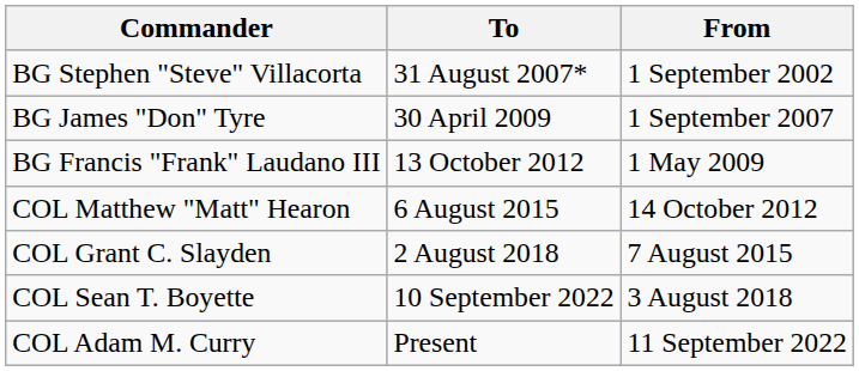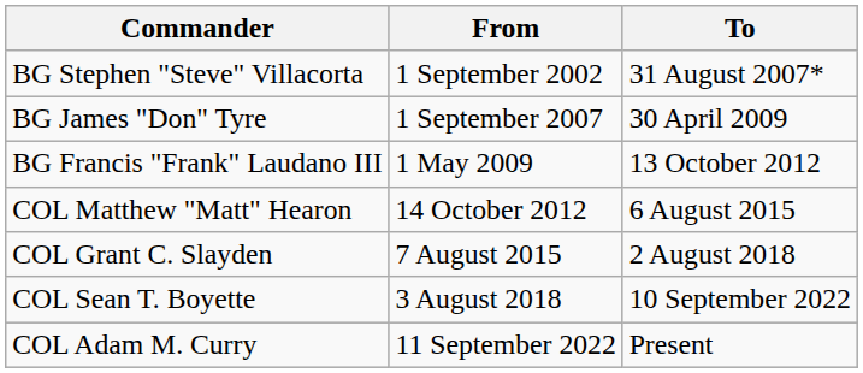 <table class="wikitable">
 <tr>
 <th>Commander</th>
+<th>From</th>
 <th>To</th>
-<th>From</th>
 </tr>
 <tr>
 <td>BG Stephen "Steve" Villacorta</td>
+<td>1 September 2002</td>
 <td>31 August 2007*</td>
-<td>1 September 2002</td>
 </tr>
 <tr>
 <td>BG James "Don" Tyre</td>
+<td>1 September 2007</td>
 <td>30 April 2009</td>
-<td>1 September 2007</td>
 </tr>
 <tr>
 <td>BG Francis "Frank" Laudano III</td>
+<td>1 May 2009</td>
 <td>13 October 2012</td>
-<td>1 May 2009</td>
 </tr>
 <tr>
 <td>COL Matthew "Matt" Hearon</td>
+<td>14 October 2012</td>
 <td>6 August 2015</td>
-<td>14 October 2012</td>
 </tr>
 <tr>
 <td>COL Grant C. Slayden</td>
+<td>7 August 2015</td>
 <td>2 August 2018</td>
-<td>7 August 2015</td>
 </tr>
 <tr>
 <td>COL Sean T. Boyette</td>
+<td>3 August 2018</td>
 <td>10 September 2022</td>
-<td>3 August 2018</td>
 </tr>
 <tr>
 <td>COL Adam M. Curry</td>
+<td>11 September 2022</td>
 <td>Present</td>
-<td>11 September 2022</td>
 </tr>
 </table>
